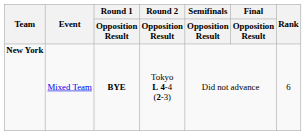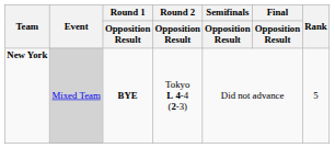 <table class="wikitable" border="1" style="font-size:90%">
 <tr>
 <th rowspan=2>Team</th>
 <th rowspan=2>Event</th>
 <th>Round 1</th>
 <th>Round 2</th>
 <th>Semifinals</th>
 <th>Final</th>
 <th rowspan=2>Rank</th>
 </tr>
 <tr>
 <th>Opposition<br>Result</th>
 <th>Opposition<br>Result</th>
 <th>Opposition<br>Result</th>
 <th>Opposition<br>Result</th>
 </tr>
 <tr>
 <td><strong>New York</strong><br><br><br><br><br><br><br><br></td>
-<td><a href='#'>Mixed Team</a></td>
+<td style="background: lightgrey;"><a href='#'>Mixed Team</a></td>
 <td align=center><strong>BYE</strong></td>
 <td align=center>Tokyo <br> <strong>L</strong> <strong>4</strong>-4<br>(<strong>2</strong>-3)</td>
 <td align=center colspan=2>Did not advance</td>
-<td align=center>6</td>
+<td align=center>5</td>
 </tr>
 </table>
